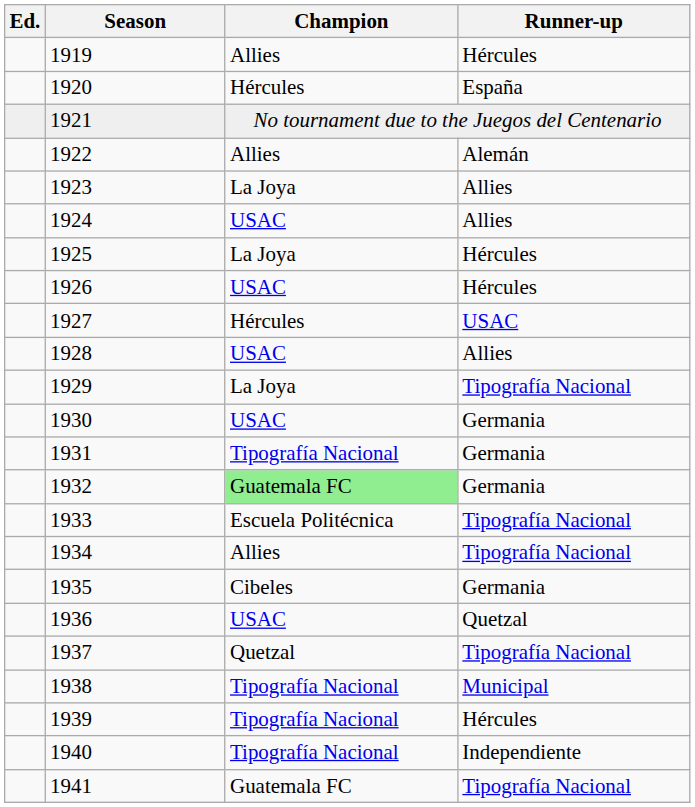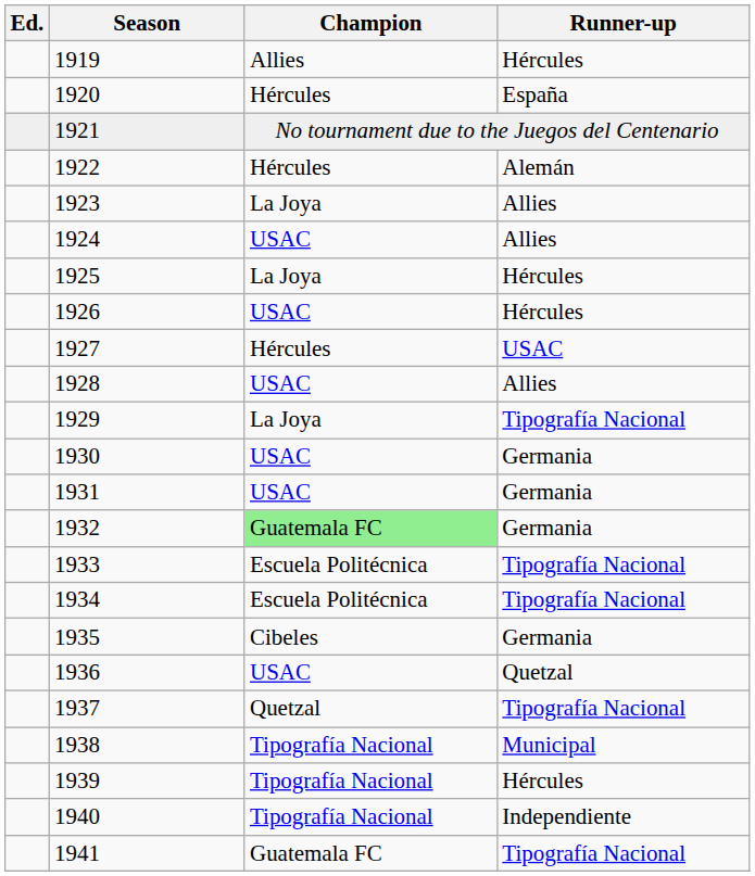 <table class="wikitable sortable">
 <tr>
 <th width=px>Ed.</th>
 <th width=130px>Season</th>
 <th width=170px>Champion</th>
 <th width=170px>Runner-up</th>
 </tr>
 <tr>
 <td></td>
 <td>1919</td>
 <td>Allies</td>
 <td>Hércules</td>
 </tr>
 <tr>
 <td></td>
 <td>1920</td>
 <td>Hércules</td>
 <td>España</td>
 </tr>
 <tr bgcolor=#efefef>
 <td></td>
 <td>1921</td>
 <td colspan="2" align=center><em>No tournament due to the Juegos del Centenario</em></td>
 </tr>
 <tr>
 <td></td>
 <td>1922</td>
-<td>Allies</td>
+<td>Hércules</td>
 <td>Alemán</td>
 </tr>
 <tr>
 <td></td>
 <td>1923</td>
 <td>La Joya</td>
 <td>Allies</td>
 </tr>
 <tr>
 <td></td>
 <td>1924</td>
 <td><a href='#'>USAC</a></td>
 <td>Allies</td>
 </tr>
 <tr>
 <td></td>
 <td>1925</td>
 <td>La Joya</td>
 <td>Hércules</td>
 </tr>
 <tr>
 <td></td>
 <td>1926</td>
 <td><a href='#'>USAC</a></td>
 <td>Hércules</td>
 </tr>
 <tr>
 <td></td>
 <td>1927</td>
 <td>Hércules</td>
 <td><a href='#'>USAC</a></td>
 </tr>
 <tr>
 <td></td>
 <td>1928</td>
 <td><a href='#'>USAC</a></td>
 <td>Allies</td>
 </tr>
 <tr>
 <td></td>
 <td>1929</td>
 <td>La Joya</td>
 <td><a href='#'>Tipografía Nacional</a></td>
 </tr>
 <tr>
 <td></td>
 <td>1930</td>
 <td><a href='#'>USAC</a></td>
 <td>Germania</td>
 </tr>
 <tr>
 <td></td>
 <td>1931</td>
-<td><a href='#'>Tipografía Nacional</a></td>
+<td><a href='#'>USAC</a></td>
 <td>Germania</td>
 </tr>
 <tr>
 <td></td>
 <td>1932</td>
 <td style="background: lightgreen;">Guatemala FC</td>
 <td>Germania</td>
 </tr>
 <tr>
 <td></td>
 <td>1933</td>
 <td>Escuela Politécnica</td>
 <td><a href='#'>Tipografía Nacional</a></td>
 </tr>
 <tr>
 <td></td>
 <td>1934</td>
-<td>Allies</td>
+<td>Escuela Politécnica</td>
 <td><a href='#'>Tipografía Nacional</a></td>
 </tr>
 <tr>
 <td></td>
 <td>1935</td>
 <td>Cibeles</td>
 <td>Germania</td>
 </tr>
 <tr>
 <td></td>
 <td>1936</td>
 <td><a href='#'>USAC</a></td>
 <td>Quetzal</td>
 </tr>
 <tr>
 <td></td>
 <td>1937</td>
 <td>Quetzal</td>
 <td><a href='#'>Tipografía Nacional</a></td>
 </tr>
 <tr>
 <td></td>
 <td>1938</td>
 <td><a href='#'>Tipografía Nacional</a></td>
 <td><a href='#'>Municipal</a></td>
 </tr>
 <tr>
 <td></td>
 <td>1939</td>
 <td><a href='#'>Tipografía Nacional</a></td>
 <td>Hércules</td>
 </tr>
 <tr>
 <td></td>
 <td>1940</td>
 <td><a href='#'>Tipografía Nacional</a></td>
 <td>Independiente</td>
 </tr>
 <tr>
 <td></td>
 <td>1941</td>
 <td>Guatemala FC</td>
 <td><a href='#'>Tipografía Nacional</a></td>
 </tr>
 <tr>
 </tr>
 </table>
